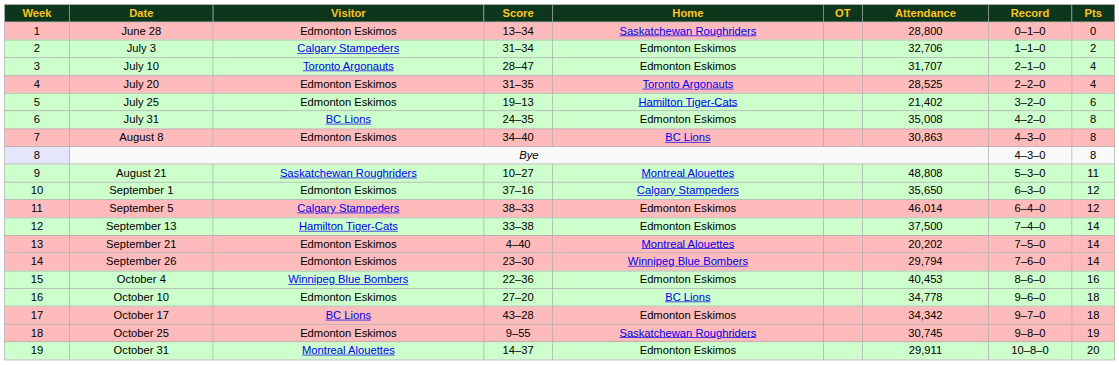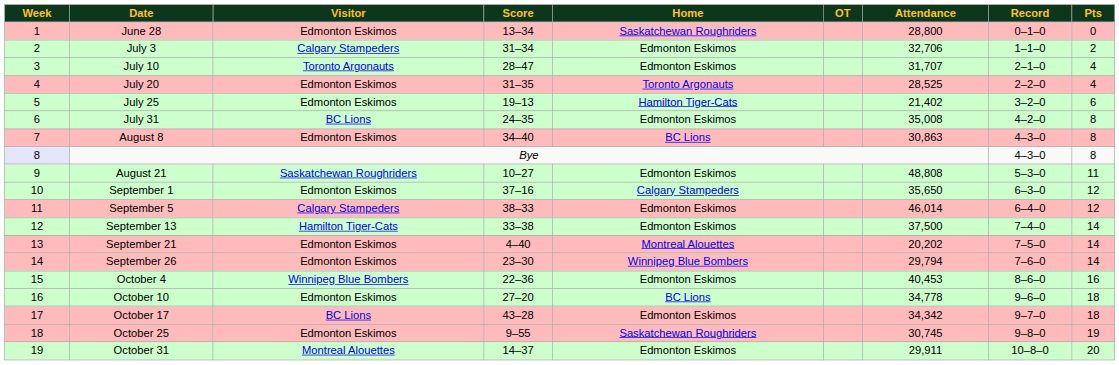 <table class="wikitable" width="80%">
 <tr align="center" style="background:#0C371D;color:#ffc322;">
 <td><strong>Week</strong></td>
 <td><strong>Date</strong></td>
 <td><strong>Visitor</strong></td>
 <td><strong>Score</strong></td>
 <td><strong>Home</strong></td>
 <td><strong>OT</strong></td>
 <td><strong>Attendance</strong></td>
 <td><strong>Record</strong></td>
 <td><strong>Pts</strong></td>
 </tr>
 <tr align="center" bgcolor="#ffbbbb">
 <td>1</td>
 <td>June 28</td>
 <td>Edmonton Eskimos</td>
 <td>13–34</td>
 <td><a href='#'>Saskatchewan Roughriders</a></td>
 <td></td>
 <td>28,800</td>
 <td>0–1–0</td>
 <td>0</td>
 </tr>
 <tr align="center" bgcolor="#CCFFCC">
 <td>2</td>
 <td>July 3</td>
 <td><a href='#'>Calgary Stampeders</a></td>
 <td>31–34</td>
 <td>Edmonton Eskimos</td>
 <td></td>
 <td>32,706</td>
 <td>1–1–0</td>
 <td>2</td>
 </tr>
 <tr align="center" bgcolor="#CCFFCC">
 <td>3</td>
 <td>July 10</td>
 <td><a href='#'>Toronto Argonauts</a></td>
 <td>28–47</td>
 <td>Edmonton Eskimos</td>
 <td></td>
 <td>31,707</td>
 <td>2–1–0</td>
 <td>4</td>
 </tr>
 <tr align="center" bgcolor="#ffbbbb">
 <td>4</td>
 <td>July 20</td>
 <td>Edmonton Eskimos</td>
 <td>31–35</td>
 <td><a href='#'>Toronto Argonauts</a></td>
 <td></td>
 <td>28,525</td>
 <td>2–2–0</td>
 <td>4</td>
 </tr>
 <tr align="center" bgcolor="#CCFFCC">
 <td>5</td>
 <td>July 25</td>
 <td>Edmonton Eskimos</td>
 <td>19–13</td>
 <td><a href='#'>Hamilton Tiger-Cats</a></td>
 <td></td>
 <td>21,402</td>
 <td>3–2–0</td>
 <td>6</td>
 </tr>
 <tr align="center" bgcolor="#CCFFCC">
 <td>6</td>
 <td>July 31</td>
 <td><a href='#'>BC Lions</a></td>
 <td>24–35</td>
 <td>Edmonton Eskimos</td>
 <td></td>
 <td>35,008</td>
 <td>4–2–0</td>
 <td>8</td>
 </tr>
 <tr align="center" bgcolor="#ffbbbb">
 <td>7</td>
 <td>August 8</td>
 <td>Edmonton Eskimos</td>
 <td>34–40</td>
 <td><a href='#'>BC Lions</a></td>
 <td></td>
 <td>30,863</td>
 <td>4–3–0</td>
 <td>8</td>
 </tr>
 <tr align="center">
 <td style="background: lavender;">8</td>
 <td colSpan=6 align="center"><em>Bye</em></td>
 <td>4–3–0</td>
 <td>8</td>
 </tr>
 <tr align="center" bgcolor="#CCFFCC">
 <td>9</td>
 <td>August 21</td>
 <td><a href='#'>Saskatchewan Roughriders</a></td>
 <td>10–27</td>
-<td><a href='#'>Montreal Alouettes</a></td>
+<td>Edmonton Eskimos</td>
 <td></td>
 <td>48,808</td>
 <td>5–3–0</td>
 <td>11</td>
 </tr>
 <tr align="center" bgcolor="#CCFFCC">
 <td>10</td>
 <td>September 1</td>
 <td>Edmonton Eskimos</td>
 <td>37–16</td>
 <td><a href='#'>Calgary Stampeders</a></td>
 <td></td>
 <td>35,650</td>
 <td>6–3–0</td>
 <td>12</td>
 </tr>
 <tr align="center" bgcolor="#ffbbbb">
 <td>11</td>
 <td>September 5</td>
 <td><a href='#'>Calgary Stampeders</a></td>
 <td>38–33</td>
 <td>Edmonton Eskimos</td>
 <td></td>
 <td>46,014</td>
 <td>6–4–0</td>
 <td>12</td>
 </tr>
 <tr align="center" bgcolor="#CCFFCC">
 <td>12</td>
 <td>September 13</td>
 <td><a href='#'>Hamilton Tiger-Cats</a></td>
 <td>33–38</td>
 <td>Edmonton Eskimos</td>
 <td></td>
 <td>37,500</td>
 <td>7–4–0</td>
 <td>14</td>
 </tr>
 <tr align="center" bgcolor="#ffbbbb">
 <td>13</td>
 <td>September 21</td>
 <td>Edmonton Eskimos</td>
 <td>4–40</td>
 <td><a href='#'>Montreal Alouettes</a></td>
 <td></td>
 <td>20,202</td>
 <td>7–5–0</td>
 <td>14</td>
 </tr>
 <tr align="center" bgcolor="#ffbbbb">
 <td>14</td>
 <td>September 26</td>
 <td>Edmonton Eskimos</td>
 <td>23–30</td>
 <td><a href='#'>Winnipeg Blue Bombers</a></td>
 <td></td>
 <td>29,794</td>
 <td>7–6–0</td>
 <td>14</td>
 </tr>
 <tr align="center" bgcolor="CCFFCC">
 <td>15</td>
 <td>October 4</td>
 <td><a href='#'>Winnipeg Blue Bombers</a></td>
 <td>22–36</td>
 <td>Edmonton Eskimos</td>
 <td></td>
 <td>40,453</td>
 <td>8–6–0</td>
 <td>16</td>
 </tr>
 <tr align="center" bgcolor="CCFFCC">
 <td>16</td>
 <td>October 10</td>
 <td>Edmonton Eskimos</td>
 <td>27–20</td>
 <td><a href='#'>BC Lions</a></td>
 <td></td>
 <td>34,778</td>
 <td>9–6–0</td>
 <td>18</td>
 </tr>
 <tr align="center" bgcolor="#ffbbbb">
 <td>17</td>
 <td>October 17</td>
 <td><a href='#'>BC Lions</a></td>
 <td>43–28</td>
 <td>Edmonton Eskimos</td>
 <td></td>
 <td>34,342</td>
 <td>9–7–0</td>
 <td>18</td>
 </tr>
 <tr align="center" bgcolor="#ffbbbb">
 <td>18</td>
 <td>October 25</td>
 <td>Edmonton Eskimos</td>
 <td>9–55</td>
 <td><a href='#'>Saskatchewan Roughriders</a></td>
 <td></td>
 <td>30,745</td>
 <td>9–8–0</td>
 <td>19</td>
 </tr>
 <tr align="center" bgcolor="CCFFCC">
 <td>19</td>
 <td>October 31</td>
 <td><a href='#'>Montreal Alouettes</a></td>
 <td>14–37</td>
 <td>Edmonton Eskimos</td>
 <td></td>
 <td>29,911</td>
 <td>10–8–0</td>
 <td>20</td>
 </tr>
 </table>
